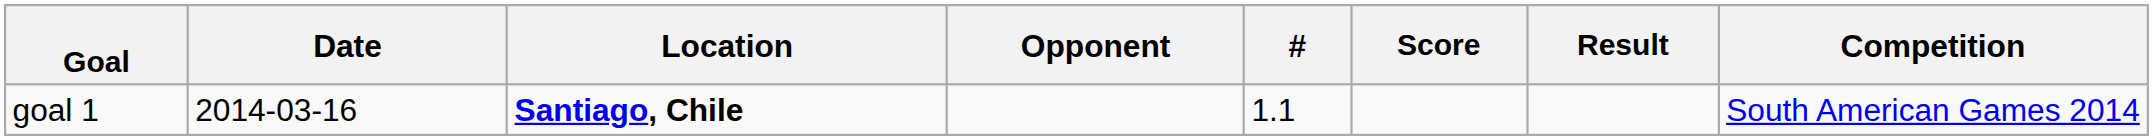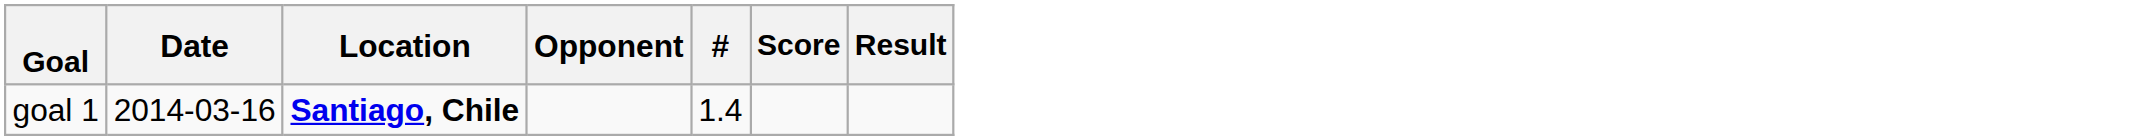 <table class="wikitable collapsible sortable" style="font-size:90%">
 <tr>
 <th data-sort-type="number" style="font-size:95%;"><br>Goal</th>
 <th>Date</th>
 <th>Location</th>
 <th>Opponent</th>
 <th>#</th>
 <th data-sort-type="number" style="font-size:95%;">Score</th>
 <th data-sort-type="number" style="font-size:95%;">Result</th>
-<th width="20%">Competition</th>
 </tr>
 <tr>
 <td>goal 1</td>
 <td>2014-03-16</td>
 <td><strong> <a href='#'>Santiago</a>, Chile</strong></td>
 <td></td>
-<td>1.1</td>
+<td>1.4</td>
 <td></td>
 <td></td>
-<td><a href='#'>South American Games 2014</a></td>
 </tr>
 </table>
